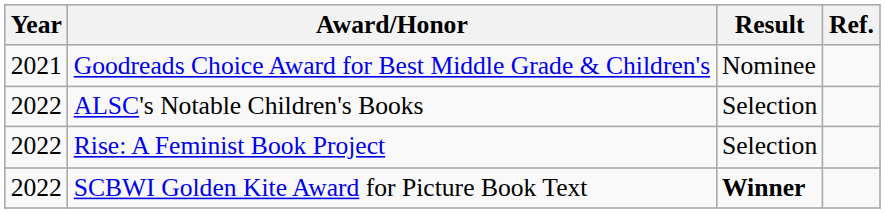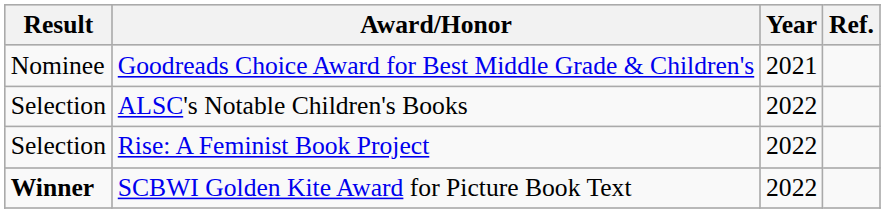 <table class="wikitable sortable mw-collapsible">
 <tr>
+<th>Result</th>
+<th>Award/Honor</th>
 <th>Year</th>
-<th>Award/Honor</th>
-<th>Result</th>
 <th>Ref.</th>
 </tr>
 <tr>
+<td>Nominee</td>
+<td><a href='#'>Goodreads Choice Award for Best Middle Grade & Children's</a></td>
 <td>2021</td>
-<td><a href='#'>Goodreads Choice Award for Best Middle Grade & Children's</a></td>
-<td>Nominee</td>
 <td></td>
 </tr>
 <tr>
+<td>Selection</td>
+<td><a href='#'>ALSC</a>'s Notable Children's Books</td>
 <td>2022</td>
-<td><a href='#'>ALSC</a>'s Notable Children's Books</td>
-<td>Selection</td>
 <td></td>
 </tr>
 <tr>
+<td>Selection</td>
+<td><a href='#'>Rise: A Feminist Book Project</a></td>
 <td>2022</td>
-<td><a href='#'>Rise: A Feminist Book Project</a></td>
-<td>Selection</td>
 <td></td>
 </tr>
 <tr>
+<td><strong>Winner</strong></td>
+<td><a href='#'>SCBWI Golden Kite Award</a> for Picture Book Text</td>
 <td>2022</td>
-<td><a href='#'>SCBWI Golden Kite Award</a> for Picture Book Text</td>
-<td><strong>Winner</strong></td>
 <td></td>
 </tr>
 </table>
